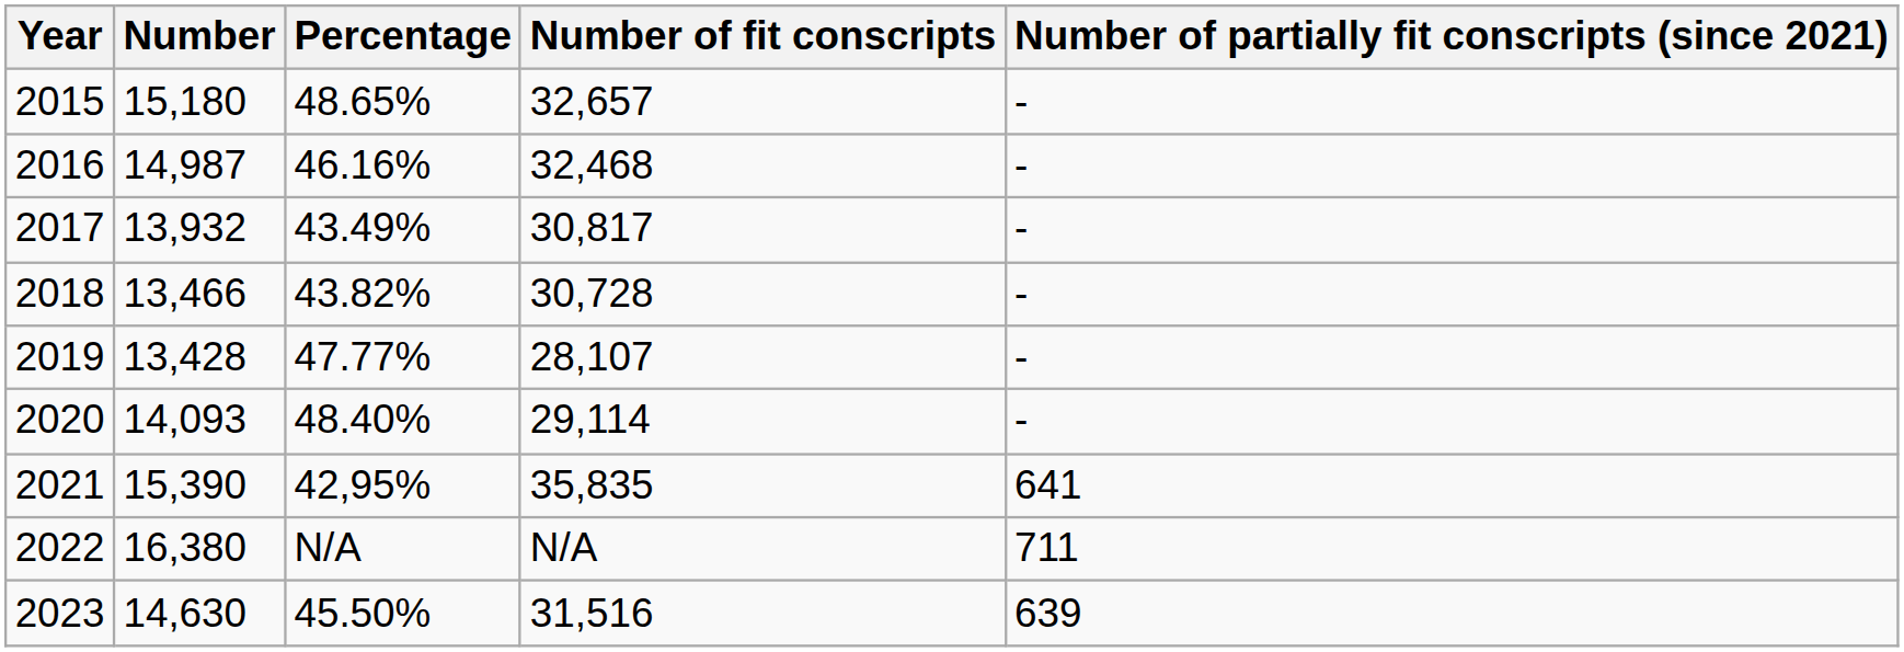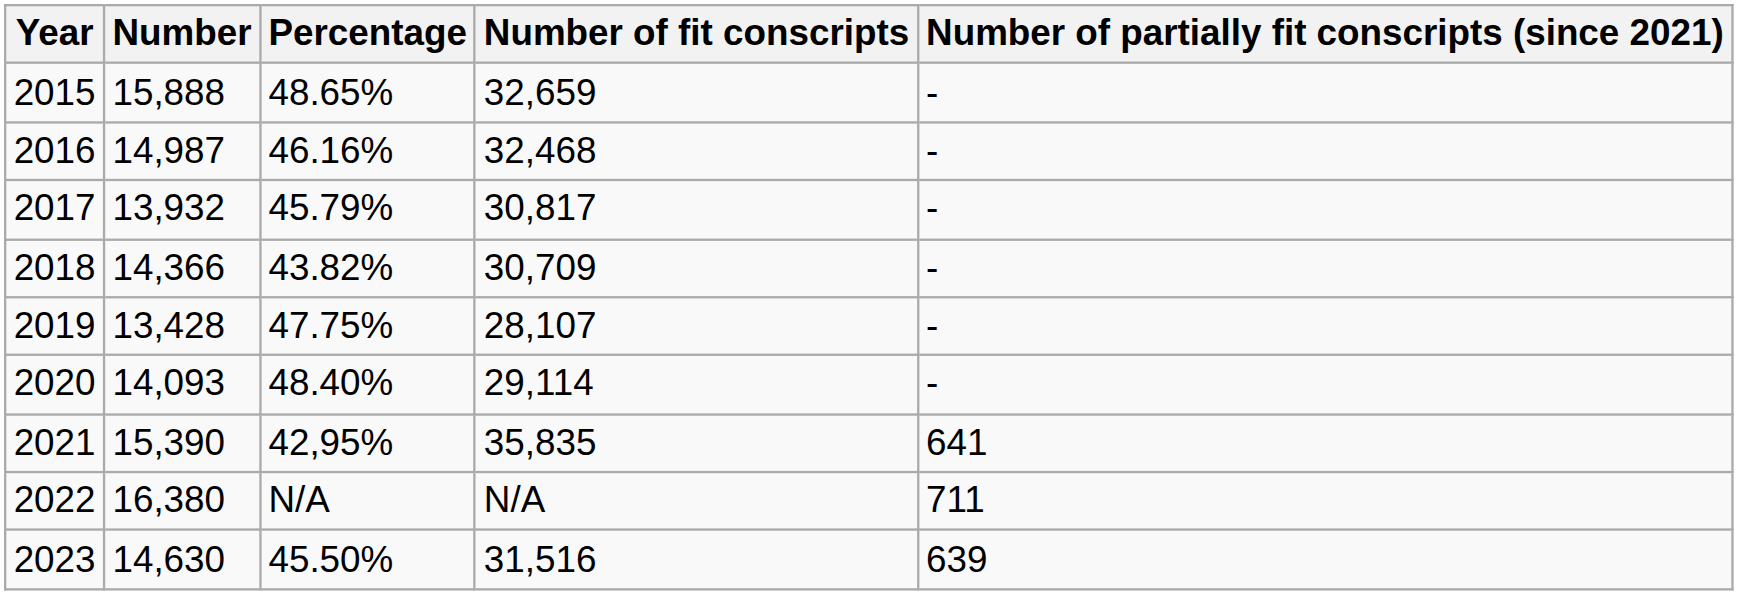 <table class="wikitable">
 <tr>
 <th>Year</th>
 <th>Number</th>
 <th>Percentage</th>
 <th>Number of fit conscripts</th>
 <th>Number of partially fit conscripts (since 2021)</th>
 </tr>
 <tr>
 <td>2015</td>
-<td>15,180</td>
+<td>15,888</td>
 <td>48.65%</td>
-<td>32,657</td>
+<td>32,659</td>
 <td>-</td>
 </tr>
 <tr>
 <td>2016</td>
 <td>14,987</td>
 <td>46.16%</td>
 <td>32,468</td>
 <td>-</td>
 </tr>
 <tr>
 <td>2017</td>
 <td>13,932</td>
-<td>43.49%</td>
+<td>45.79%</td>
 <td>30,817</td>
 <td>-</td>
 </tr>
 <tr>
 <td>2018</td>
-<td>13,466</td>
+<td>14,366</td>
 <td>43.82%</td>
-<td>30,728</td>
+<td>30,709</td>
 <td>-</td>
 </tr>
 <tr>
 <td>2019</td>
 <td>13,428</td>
-<td>47.77%</td>
+<td>47.75%</td>
 <td>28,107</td>
 <td>-</td>
 </tr>
 <tr>
 <td>2020</td>
 <td>14,093</td>
 <td>48.40%</td>
 <td>29,114</td>
 <td>-</td>
 </tr>
 <tr>
 <td>2021</td>
 <td>15,390</td>
 <td>42,95%</td>
 <td>35,835</td>
 <td>641</td>
 </tr>
 <tr>
 <td>2022</td>
 <td>16,380</td>
 <td>N/A</td>
 <td>N/A</td>
 <td>711</td>
 </tr>
 <tr>
 <td>2023</td>
 <td>14,630</td>
 <td>45.50%</td>
 <td>31,516</td>
 <td>639</td>
 </tr>
 </table>
